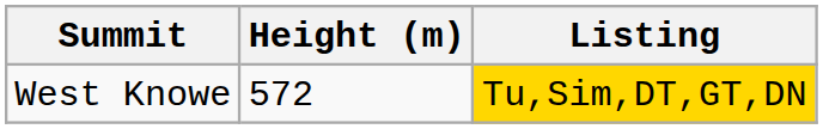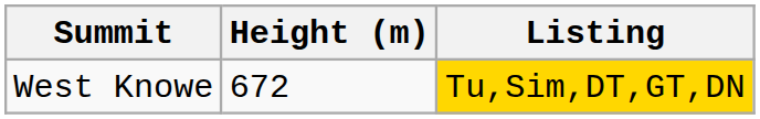 <table class="wikitable sortable">
 <tr>
 <th>Summit</th>
 <th>Height (m)</th>
 <th>Listing</th>
 </tr>
 <tr>
 <td>West Knowe</td>
-<td>572</td>
+<td>672</td>
 <td style="background: gold;">Tu,Sim,DT,GT,DN</td>
 </tr>
 </table>
